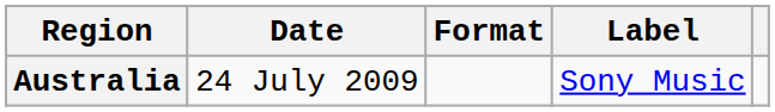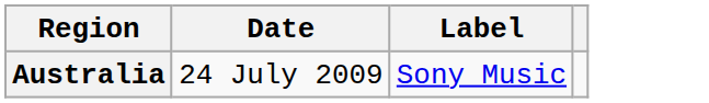 <table class="wikitable plainrowheaders">
 <tr>
 <th scope="col">Region</th>
 <th scope="col">Date</th>
-<th scope="col">Format</th>
 <th scope="col">Label</th>
 <th scope="col"></th>
 </tr>
 <tr>
 <th scope="row">Australia</th>
 <td>24 July 2009</td>
-<td></td>
 <td><a href='#'>Sony Music</a></td>
 <td></td>
 </tr>
 </table>
